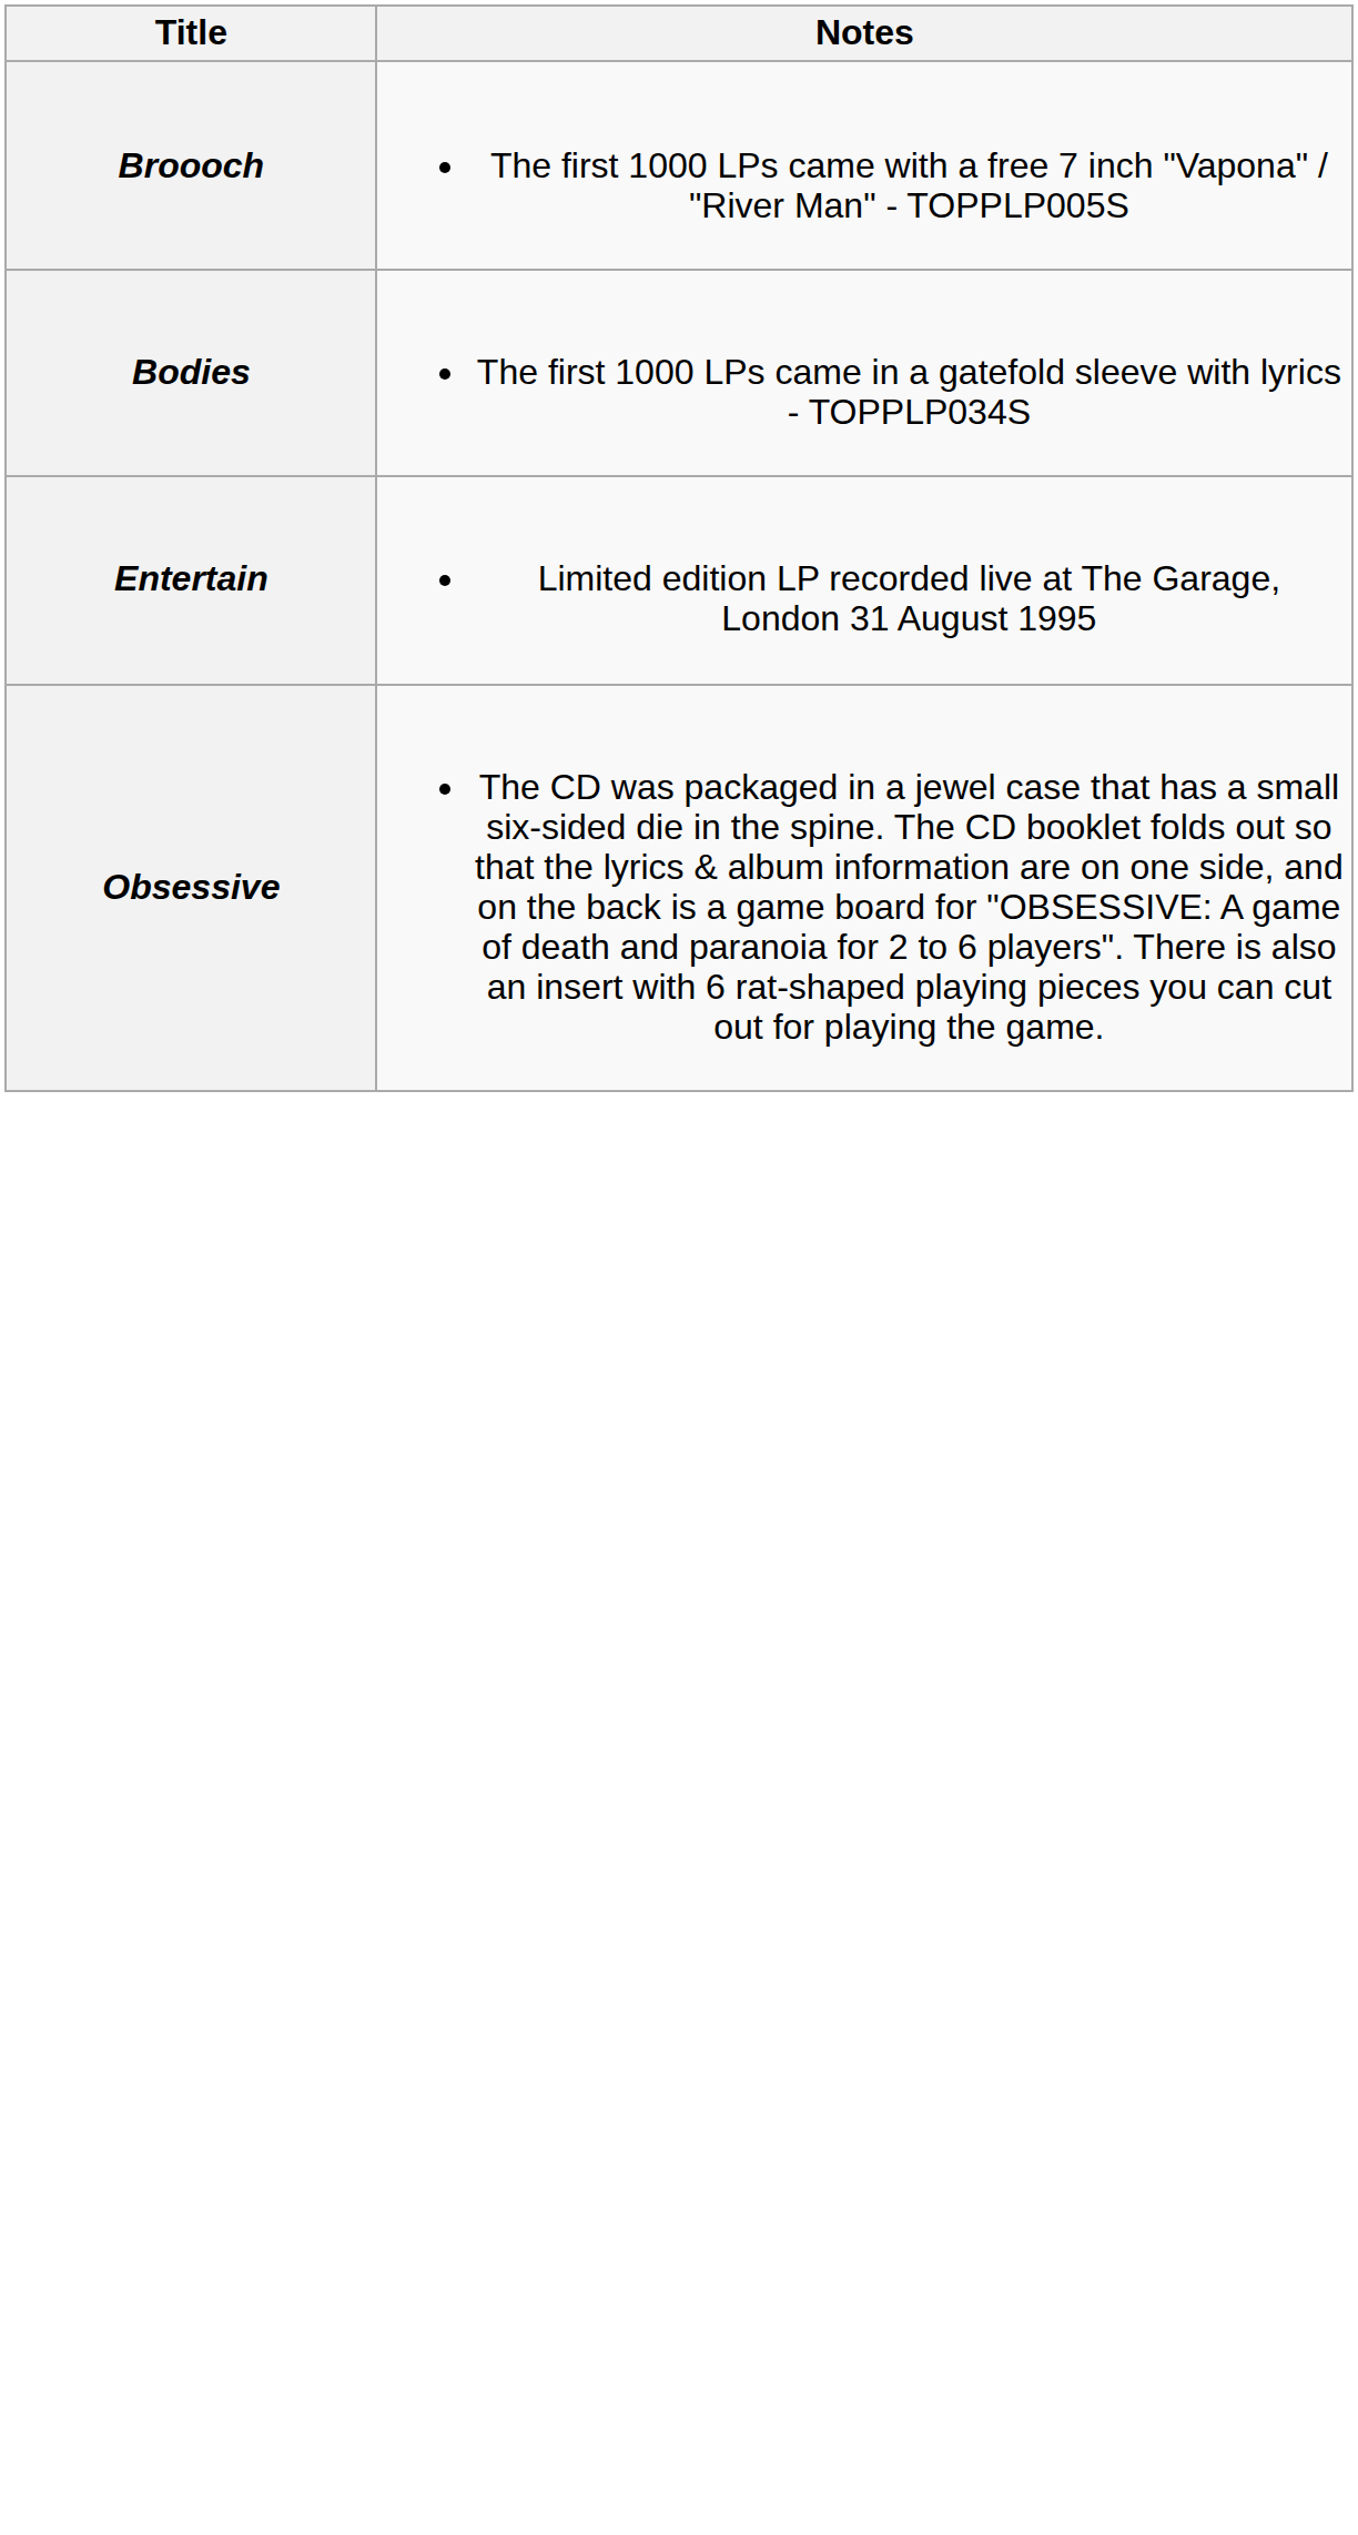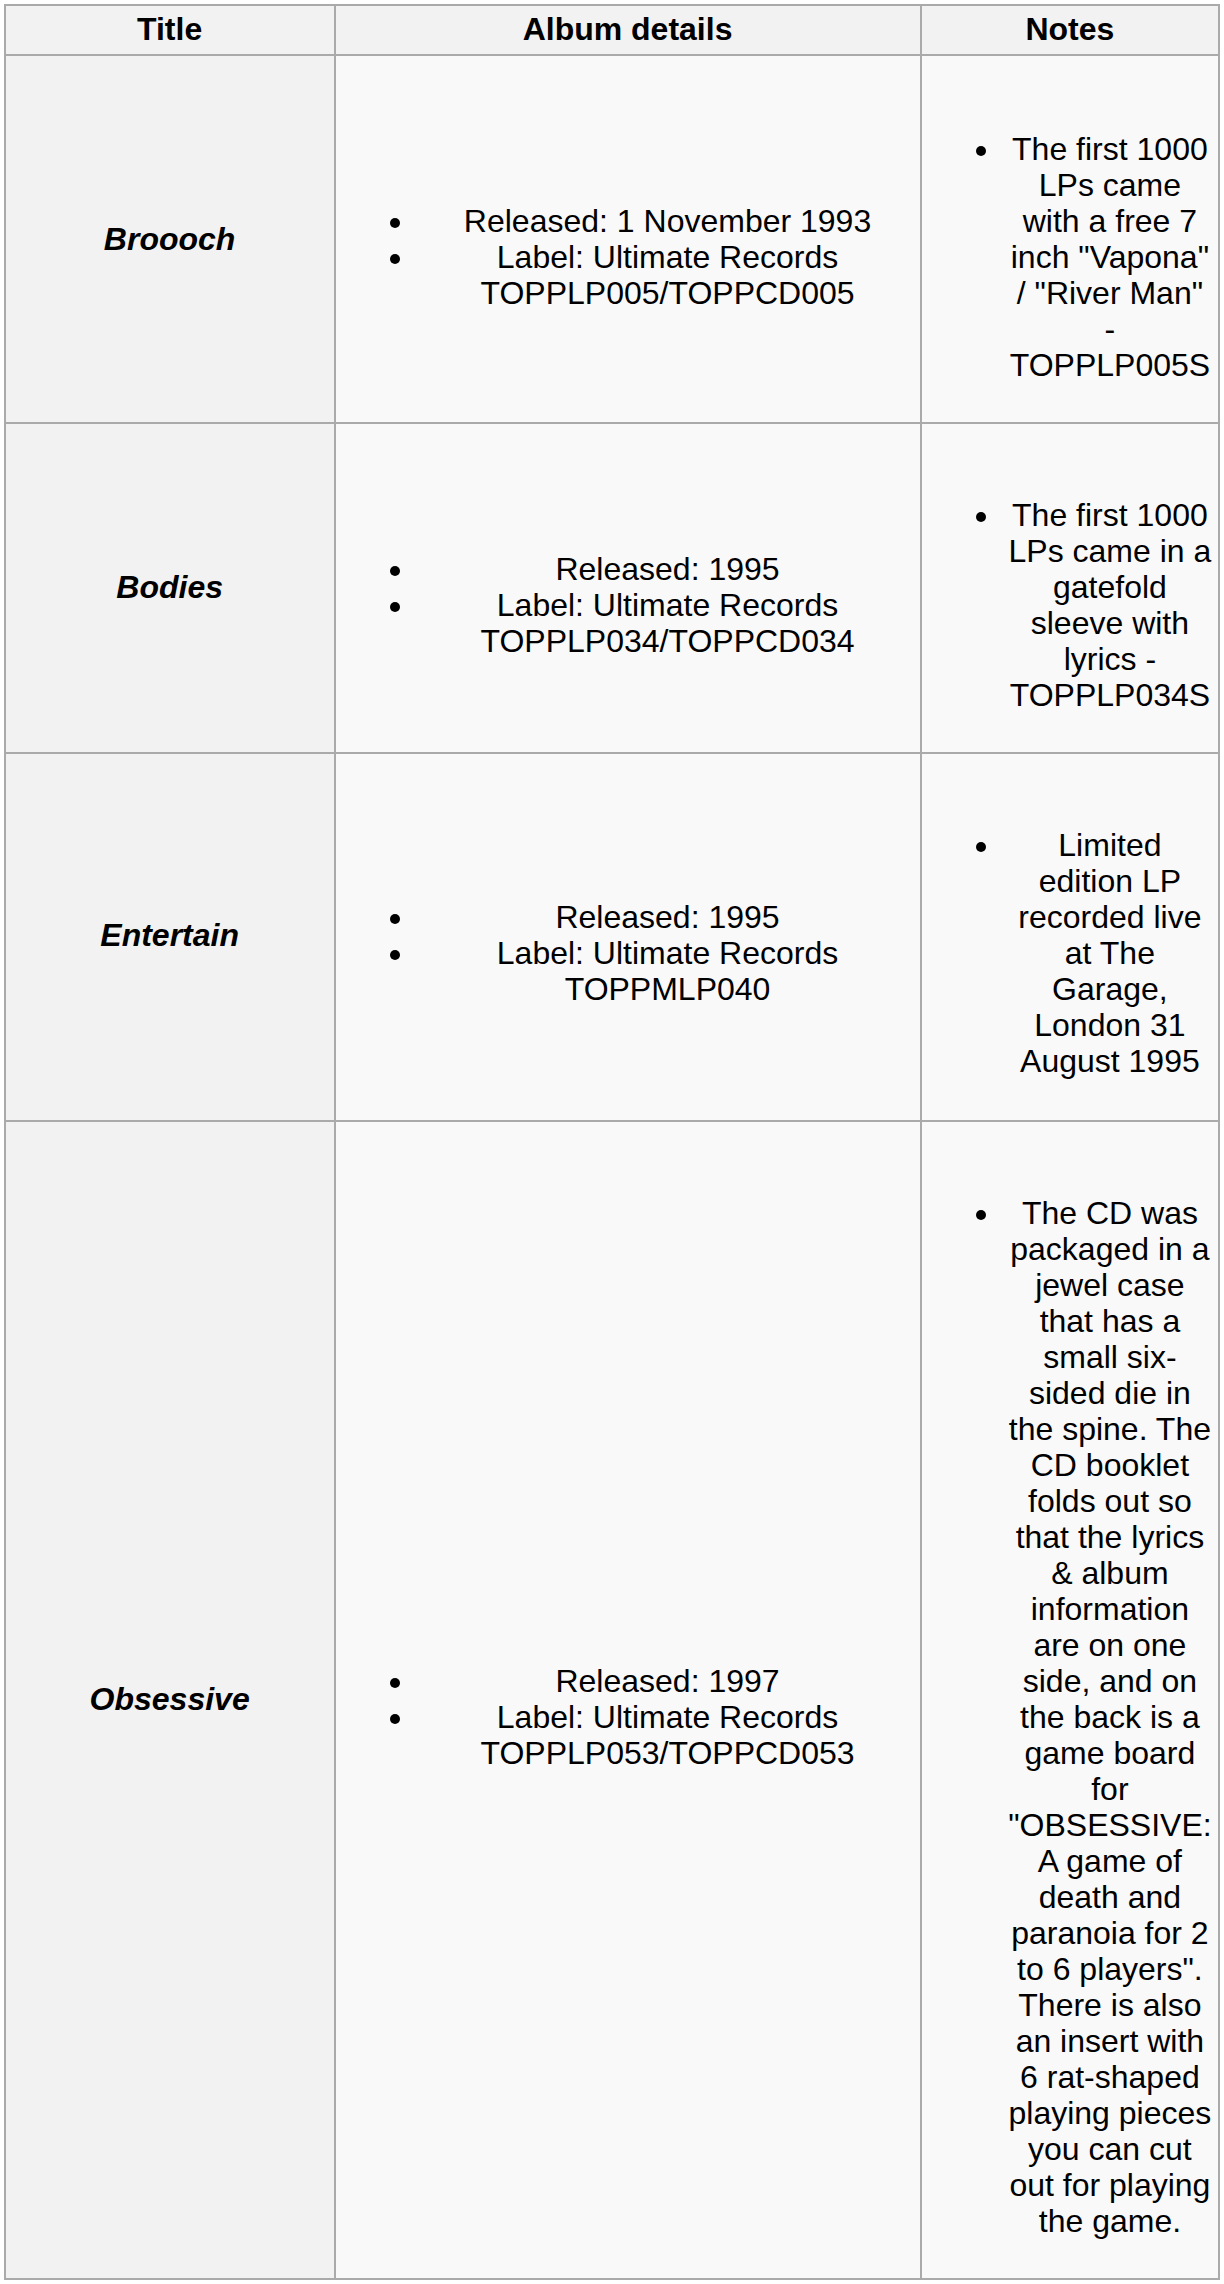 <table class="wikitable plainrowheaders" style="text-align:center;">
 <tr>
 <th scope="col" style="width:10em;">Title</th>
+<th scope="col" style="width:18em;">Album details</th>
 <th>Notes</th>
 </tr>
 <tr>
 <th scope="row"><em>Broooch</em></th>
+<td><br><ul><li>Released: 1 November 1993</li><li>Label: Ultimate Records TOPPLP005/TOPPCD005</li></ul></td>
 <td><br><ul><li>The first 1000 LPs came with a free 7 inch "Vapona" / "River Man" - TOPPLP005S</li></ul></td>
 </tr>
 <tr>
 <th scope="row"><em>Bodies</em></th>
+<td><br><ul><li>Released: 1995</li><li>Label: Ultimate Records TOPPLP034/TOPPCD034</li></ul></td>
 <td><br><ul><li>The first 1000 LPs came in a gatefold sleeve with lyrics - TOPPLP034S</li></ul></td>
 </tr>
 <tr>
 <th scope="row"><em>Entertain</em></th>
+<td><br><ul><li>Released: 1995</li><li>Label: Ultimate Records TOPPMLP040</li></ul></td>
 <td><br><ul><li>Limited edition LP recorded live at The Garage, London 31 August 1995</li></ul></td>
 </tr>
 <tr>
 <th scope="row"><em>Obsessive</em></th>
+<td><br><ul><li>Released: 1997</li><li>Label: Ultimate Records TOPPLP053/TOPPCD053</li></ul></td>
 <td><br><ul><li>The CD was packaged in a jewel case that has a small six-sided die in the spine. The CD booklet folds out so that the lyrics & album information are on one side, and on the back is a game board for "OBSESSIVE: A game of death and paranoia for 2 to 6 players". There is also an insert with 6 rat-shaped playing pieces you can cut out for playing the game.</li></ul></td>
 </tr>
 </table>
